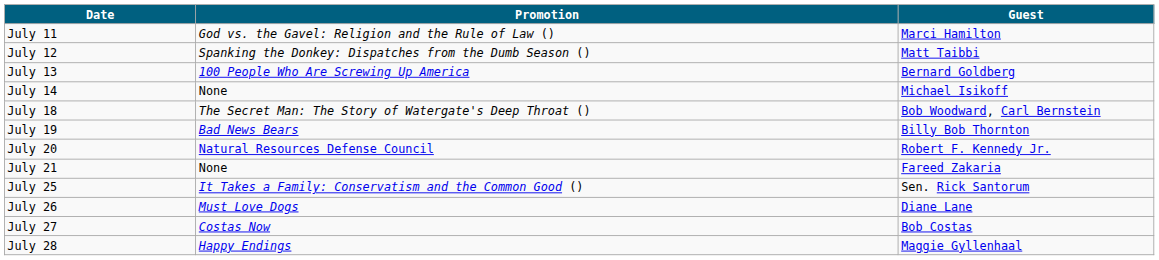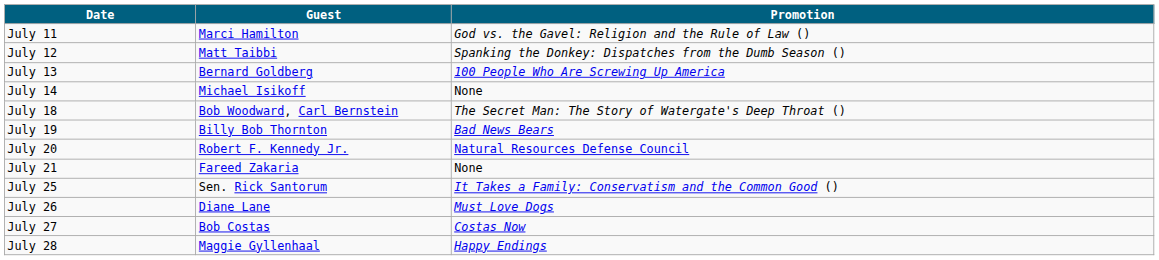 <table class="wikitable" width="100%">
 <tr bgcolor="#CCCCCC">
 <th width="15%" style="background:#006080; color:#FFFFFF">Date</th>
+<th width="20%" style="background:#006080; color:#FFFFFF">Guest</th>
 <th width="55%" style="background:#006080; color:#FFFFFF">Promotion</th>
-<th width="20%" style="background:#006080; color:#FFFFFF">Guest</th>
 </tr>
 <tr>
 <td>July 11</td>
+<td><a href='#'>Marci Hamilton</a></td>
 <td><em>God vs. the Gavel: Religion and the Rule of Law</em> ()</td>
-<td><a href='#'>Marci Hamilton</a></td>
 </tr>
 <tr>
 <td>July 12</td>
+<td><a href='#'>Matt Taibbi</a></td>
 <td><em>Spanking the Donkey: Dispatches from the Dumb Season</em> ()</td>
-<td><a href='#'>Matt Taibbi</a></td>
 </tr>
 <tr>
 <td>July 13</td>
+<td><a href='#'>Bernard Goldberg</a></td>
 <td><em><a href='#'>100 People Who Are Screwing Up America</a></em></td>
-<td><a href='#'>Bernard Goldberg</a></td>
 </tr>
 <tr>
 <td>July 14</td>
+<td><a href='#'>Michael Isikoff</a></td>
 <td>None</td>
-<td><a href='#'>Michael Isikoff</a></td>
 </tr>
 <tr>
 <td>July 18</td>
+<td><a href='#'>Bob Woodward</a>, <a href='#'>Carl Bernstein</a></td>
 <td><em>The Secret Man: The Story of Watergate's Deep Throat</em> ()</td>
-<td><a href='#'>Bob Woodward</a>, <a href='#'>Carl Bernstein</a></td>
 </tr>
 <tr>
 <td>July 19</td>
+<td><a href='#'>Billy Bob Thornton</a></td>
 <td><em><a href='#'>Bad News Bears</a></em></td>
-<td><a href='#'>Billy Bob Thornton</a></td>
 </tr>
 <tr>
 <td>July 20</td>
+<td><a href='#'>Robert F. Kennedy Jr.</a></td>
 <td><a href='#'>Natural Resources Defense Council</a></td>
-<td><a href='#'>Robert F. Kennedy Jr.</a></td>
 </tr>
 <tr>
 <td>July 21</td>
+<td><a href='#'>Fareed Zakaria</a></td>
 <td>None</td>
-<td><a href='#'>Fareed Zakaria</a></td>
 </tr>
 <tr>
 <td>July 25</td>
+<td>Sen. <a href='#'>Rick Santorum</a></td>
 <td><em><a href='#'>It Takes a Family: Conservatism and the Common Good</a></em> ()</td>
-<td>Sen. <a href='#'>Rick Santorum</a></td>
 </tr>
 <tr>
 <td>July 26</td>
+<td><a href='#'>Diane Lane</a></td>
 <td><em><a href='#'>Must Love Dogs</a></em></td>
-<td><a href='#'>Diane Lane</a></td>
 </tr>
 <tr>
 <td>July 27</td>
+<td><a href='#'>Bob Costas</a></td>
 <td><em><a href='#'>Costas Now</a></em></td>
-<td><a href='#'>Bob Costas</a></td>
 </tr>
 <tr>
 <td>July 28</td>
+<td><a href='#'>Maggie Gyllenhaal</a></td>
 <td><em><a href='#'>Happy Endings</a></em></td>
-<td><a href='#'>Maggie Gyllenhaal</a></td>
 </tr>
 </table>
